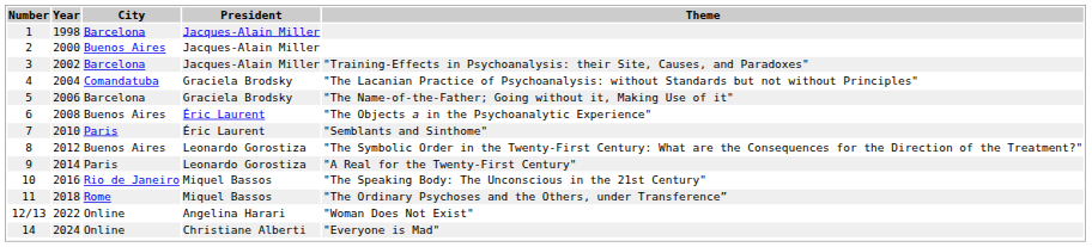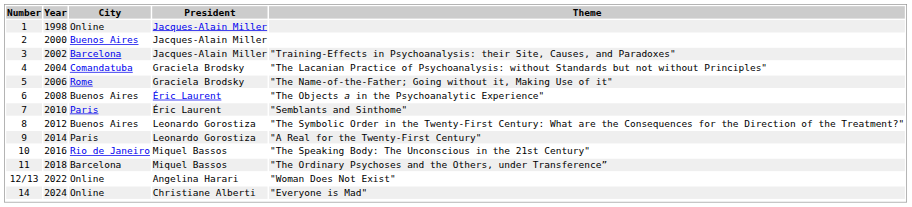 <table border="0" style="border: 1px solid #999; background-color:#FFFFFF; text-align:center">
 <tr align="center" bgcolor="#CCCCCC">
 <th>Number</th>
 <th>Year</th>
 <th>City</th>
 <th>President</th>
 <th>Theme</th>
 </tr>
 <tr bgcolor="#EFEFEF">
 <td>1</td>
 <td>1998</td>
-<td align="left"><a href='#'>Barcelona</a></td>
+<td align="left">Online</td>
 <td align="left"><a href='#'>Jacques-Alain Miller</a></td>
 <td align="left"></td>
 </tr>
 <tr>
 <td>2</td>
 <td>2000</td>
 <td align="left"><a href='#'>Buenos Aires</a></td>
 <td align="left">Jacques-Alain Miller</td>
 <td align="left"></td>
 </tr>
 <tr bgcolor="#EFEFEF">
 <td>3</td>
 <td>2002</td>
 <td align="left"><a href='#'>Barcelona</a></td>
 <td align="left">Jacques-Alain Miller</td>
 <td align="left">"Training-Effects in Psychoanalysis: their Site, Causes, and Paradoxes"</td>
 </tr>
 <tr>
 <td>4</td>
 <td>2004</td>
 <td align="left"><a href='#'>Comandatuba</a></td>
 <td align="left">Graciela Brodsky</td>
 <td align="left">"The Lacanian Practice of Psychoanalysis: without Standards but not without Principles"</td>
 </tr>
 <tr bgcolor="#EFEFEF">
 <td>5</td>
 <td>2006</td>
-<td align="left">Barcelona</td>
+<td align="left"><a href='#'>Rome</a></td>
 <td align="left">Graciela Brodsky</td>
 <td align="left">"The Name-of-the-Father; Going without it, Making Use of it"</td>
 </tr>
 <tr>
 <td>6</td>
 <td>2008</td>
 <td align="left">Buenos Aires</td>
 <td align="left"><a href='#'>Éric Laurent</a></td>
 <td align="left">"The Objects <em>a</em> in the Psychoanalytic Experience"</td>
 </tr>
 <tr bgcolor="#EFEFEF">
 <td>7</td>
 <td>2010</td>
 <td align="left"><a href='#'>Paris</a></td>
 <td align="left">Éric Laurent</td>
 <td align="left">"Semblants and Sinthome"</td>
 </tr>
 <tr>
 <td>8</td>
 <td>2012</td>
 <td align="left">Buenos Aires</td>
 <td align="left">Leonardo Gorostiza</td>
 <td align="left">"The Symbolic Order in the Twenty-First Century: What are the Consequences for the Direction of the Treatment?"</td>
 </tr>
 <tr bgcolor="#EFEFEF">
 <td>9</td>
 <td>2014</td>
 <td align="left">Paris</td>
 <td align="left">Leonardo Gorostiza</td>
 <td align="left">"A Real for the Twenty-First Century"</td>
 </tr>
 <tr>
 <td>10</td>
 <td>2016</td>
 <td align="left"><a href='#'>Rio de Janeiro</a></td>
 <td align="left">Miquel Bassos</td>
 <td align="left">"The Speaking Body: The Unconscious in the 21st Century"</td>
 </tr>
 <tr bgcolor="#EFEFEF">
 <td>11</td>
 <td>2018</td>
-<td align="left"><a href='#'>Rome</a></td>
+<td align="left">Barcelona</td>
 <td align="left">Miquel Bassos</td>
 <td align="left">"The Ordinary Psychoses and the Others, under Transference”</td>
 </tr>
 <tr>
 <td>12/13</td>
 <td>2022</td>
 <td align="left">Online</td>
 <td align="left">Angelina Harari</td>
 <td align="left">"Woman Does Not Exist"</td>
 </tr>
 <tr bgcolor="#EFEFEF">
 <td>14</td>
 <td>2024</td>
 <td align="left">Online</td>
 <td align="left">Christiane Alberti</td>
 <td align="left">"Everyone is Mad"</td>
 </tr>
 <tr>
 </tr>
 </table>
